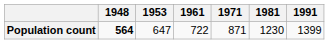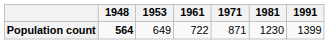 <table class="wikitable plainrowheaders" style="text-align: right;">
 <tr>
 <th></th>
 <th scope="col" style="width: 3em;">1948</th>
 <th scope="col" style="width: 3em;">1953</th>
 <th scope="col" style="width: 3em;">1961</th>
 <th scope="col" style="width: 3em;">1971</th>
 <th scope="col" style="width: 3em;">1981</th>
 <th scope="col" style="width: 3em;">1991</th>
 </tr>
 <tr>
 <th scope="row">Population count</th>
 <td><strong>564</strong></td>
-<td>647</td>
+<td>649</td>
 <td>722</td>
 <td>871</td>
 <td>1230 </td>
 <td>1399</td>
 </tr>
 </table>
